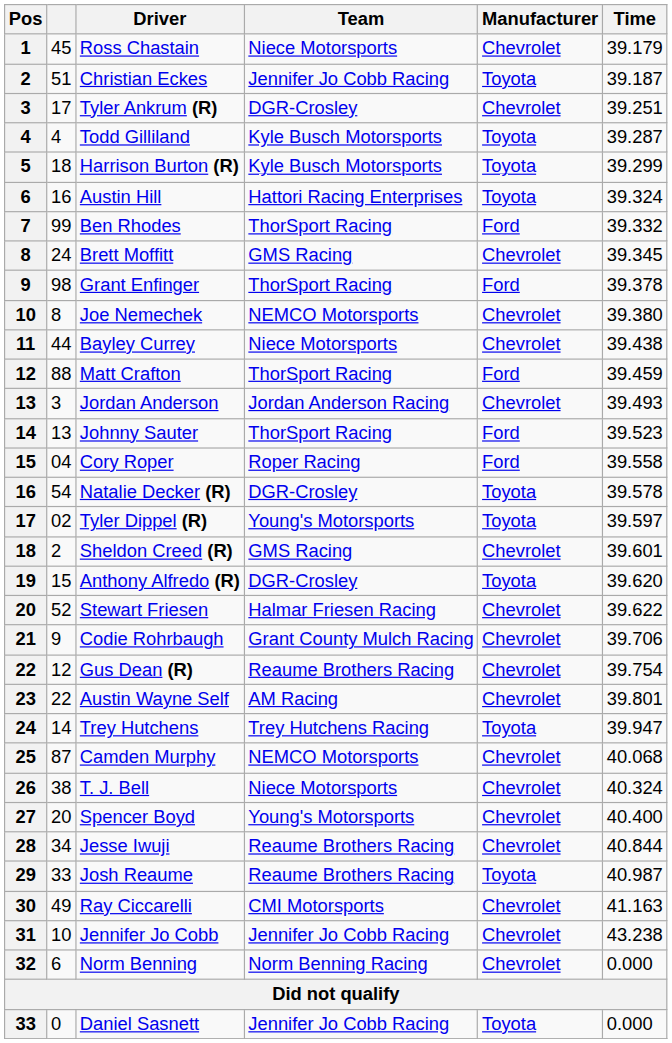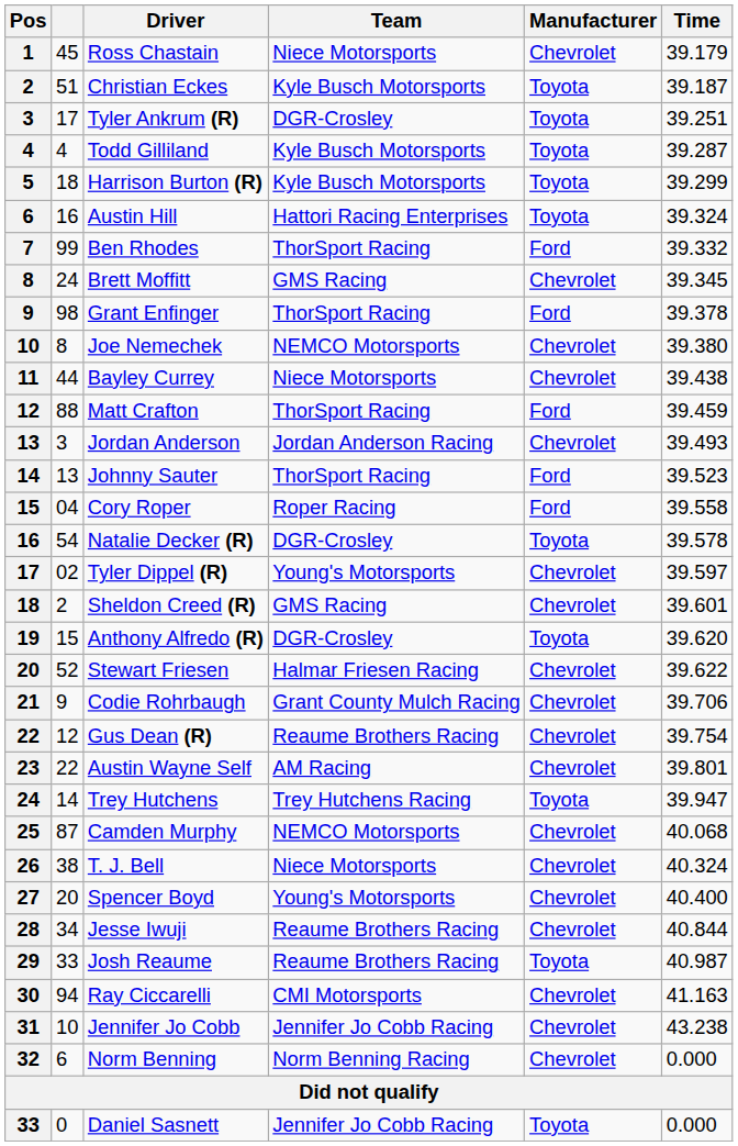 <table class="wikitable" style="font-size:98%">
 <tr>
 <th>Pos</th>
 <th></th>
 <th>Driver</th>
 <th>Team</th>
 <th>Manufacturer</th>
 <th>Time</th>
 </tr>
 <tr>
 <th>1</th>
 <td>45</td>
 <td><a href='#'>Ross Chastain</a></td>
 <td><a href='#'>Niece Motorsports</a></td>
 <td><a href='#'>Chevrolet</a></td>
 <td>39.179</td>
 </tr>
 <tr>
 <th>2</th>
 <td>51</td>
 <td><a href='#'>Christian Eckes</a></td>
-<td><a href='#'>Jennifer Jo Cobb Racing</a></td>
+<td><a href='#'>Kyle Busch Motorsports</a></td>
 <td><a href='#'>Toyota</a></td>
 <td>39.187</td>
 </tr>
 <tr>
 <th>3</th>
 <td>17</td>
 <td><a href='#'>Tyler Ankrum</a> <strong>(R)</strong></td>
 <td><a href='#'>DGR-Crosley</a></td>
-<td><a href='#'>Chevrolet</a></td>
+<td><a href='#'>Toyota</a></td>
 <td>39.251</td>
 </tr>
 <tr>
 <th>4</th>
 <td>4</td>
 <td><a href='#'>Todd Gilliland</a></td>
 <td><a href='#'>Kyle Busch Motorsports</a></td>
 <td><a href='#'>Toyota</a></td>
 <td>39.287</td>
 </tr>
 <tr>
 <th>5</th>
 <td>18</td>
 <td><a href='#'>Harrison Burton</a> <strong>(R)</strong></td>
 <td><a href='#'>Kyle Busch Motorsports</a></td>
 <td><a href='#'>Toyota</a></td>
 <td>39.299</td>
 </tr>
 <tr>
 <th>6</th>
 <td>16</td>
 <td><a href='#'>Austin Hill</a></td>
 <td><a href='#'>Hattori Racing Enterprises</a></td>
 <td><a href='#'>Toyota</a></td>
 <td>39.324</td>
 </tr>
 <tr>
 <th>7</th>
 <td>99</td>
 <td><a href='#'>Ben Rhodes</a></td>
 <td><a href='#'>ThorSport Racing</a></td>
 <td><a href='#'>Ford</a></td>
 <td>39.332</td>
 </tr>
 <tr>
 <th>8</th>
 <td>24</td>
 <td><a href='#'>Brett Moffitt</a></td>
 <td><a href='#'>GMS Racing</a></td>
 <td><a href='#'>Chevrolet</a></td>
 <td>39.345</td>
 </tr>
 <tr>
 <th>9</th>
 <td>98</td>
 <td><a href='#'>Grant Enfinger</a></td>
 <td><a href='#'>ThorSport Racing</a></td>
 <td><a href='#'>Ford</a></td>
 <td>39.378</td>
 </tr>
 <tr>
 <th>10</th>
 <td>8</td>
 <td><a href='#'>Joe Nemechek</a></td>
 <td><a href='#'>NEMCO Motorsports</a></td>
 <td><a href='#'>Chevrolet</a></td>
 <td>39.380</td>
 </tr>
 <tr>
 <th>11</th>
 <td>44</td>
 <td><a href='#'>Bayley Currey</a></td>
 <td><a href='#'>Niece Motorsports</a></td>
 <td><a href='#'>Chevrolet</a></td>
 <td>39.438</td>
 </tr>
 <tr>
 <th>12</th>
 <td>88</td>
 <td><a href='#'>Matt Crafton</a></td>
 <td><a href='#'>ThorSport Racing</a></td>
 <td><a href='#'>Ford</a></td>
 <td>39.459</td>
 </tr>
 <tr>
 <th>13</th>
 <td>3</td>
 <td><a href='#'>Jordan Anderson</a></td>
 <td><a href='#'>Jordan Anderson Racing</a></td>
 <td><a href='#'>Chevrolet</a></td>
 <td>39.493</td>
 </tr>
 <tr>
 <th>14</th>
 <td>13</td>
 <td><a href='#'>Johnny Sauter</a></td>
 <td><a href='#'>ThorSport Racing</a></td>
 <td><a href='#'>Ford</a></td>
 <td>39.523</td>
 </tr>
 <tr>
 <th>15</th>
 <td>04</td>
 <td><a href='#'>Cory Roper</a></td>
 <td><a href='#'>Roper Racing</a></td>
 <td><a href='#'>Ford</a></td>
 <td>39.558</td>
 </tr>
 <tr>
 <th>16</th>
 <td>54</td>
 <td><a href='#'>Natalie Decker</a> <strong>(R)</strong></td>
 <td><a href='#'>DGR-Crosley</a></td>
 <td><a href='#'>Toyota</a></td>
 <td>39.578</td>
 </tr>
 <tr>
 <th>17</th>
 <td>02</td>
 <td><a href='#'>Tyler Dippel</a> <strong>(R)</strong></td>
 <td><a href='#'>Young's Motorsports</a></td>
-<td><a href='#'>Toyota</a></td>
+<td><a href='#'>Chevrolet</a></td>
 <td>39.597</td>
 </tr>
 <tr>
 <th>18</th>
 <td>2</td>
 <td><a href='#'>Sheldon Creed</a> <strong>(R)</strong></td>
 <td><a href='#'>GMS Racing</a></td>
 <td><a href='#'>Chevrolet</a></td>
 <td>39.601</td>
 </tr>
 <tr>
 <th>19</th>
 <td>15</td>
 <td><a href='#'>Anthony Alfredo</a> <strong>(R)</strong></td>
 <td><a href='#'>DGR-Crosley</a></td>
 <td><a href='#'>Toyota</a></td>
 <td>39.620</td>
 </tr>
 <tr>
 <th>20</th>
 <td>52</td>
 <td><a href='#'>Stewart Friesen</a></td>
 <td><a href='#'>Halmar Friesen Racing</a></td>
 <td><a href='#'>Chevrolet</a></td>
 <td>39.622</td>
 </tr>
 <tr>
 <th>21</th>
 <td>9</td>
 <td><a href='#'>Codie Rohrbaugh</a></td>
 <td><a href='#'>Grant County Mulch Racing</a></td>
 <td><a href='#'>Chevrolet</a></td>
 <td>39.706</td>
 </tr>
 <tr>
 <th>22</th>
 <td>12</td>
 <td><a href='#'>Gus Dean</a> <strong>(R)</strong></td>
 <td><a href='#'>Reaume Brothers Racing</a></td>
 <td><a href='#'>Chevrolet</a></td>
 <td>39.754</td>
 </tr>
 <tr>
 <th>23</th>
 <td>22</td>
 <td><a href='#'>Austin Wayne Self</a></td>
 <td><a href='#'>AM Racing</a></td>
 <td><a href='#'>Chevrolet</a></td>
 <td>39.801</td>
 </tr>
 <tr>
 <th>24</th>
 <td>14</td>
 <td><a href='#'>Trey Hutchens</a></td>
 <td><a href='#'>Trey Hutchens Racing</a></td>
 <td><a href='#'>Toyota</a></td>
 <td>39.947</td>
 </tr>
 <tr>
 <th>25</th>
 <td>87</td>
 <td><a href='#'>Camden Murphy</a></td>
 <td><a href='#'>NEMCO Motorsports</a></td>
 <td><a href='#'>Chevrolet</a></td>
 <td>40.068</td>
 </tr>
 <tr>
 <th>26</th>
 <td>38</td>
 <td><a href='#'>T. J. Bell</a></td>
 <td><a href='#'>Niece Motorsports</a></td>
 <td><a href='#'>Chevrolet</a></td>
 <td>40.324</td>
 </tr>
 <tr>
 <th>27</th>
 <td>20</td>
 <td><a href='#'>Spencer Boyd</a></td>
 <td><a href='#'>Young's Motorsports</a></td>
 <td><a href='#'>Chevrolet</a></td>
 <td>40.400</td>
 </tr>
 <tr>
 <th>28</th>
 <td>34</td>
 <td><a href='#'>Jesse Iwuji</a></td>
 <td><a href='#'>Reaume Brothers Racing</a></td>
 <td><a href='#'>Chevrolet</a></td>
 <td>40.844</td>
 </tr>
 <tr>
 <th>29</th>
 <td>33</td>
 <td><a href='#'>Josh Reaume</a></td>
 <td><a href='#'>Reaume Brothers Racing</a></td>
 <td><a href='#'>Toyota</a></td>
 <td>40.987</td>
 </tr>
 <tr>
 <th>30</th>
-<td>49</td>
+<td>94</td>
 <td><a href='#'>Ray Ciccarelli</a></td>
 <td><a href='#'>CMI Motorsports</a></td>
 <td><a href='#'>Chevrolet</a></td>
 <td>41.163</td>
 </tr>
 <tr>
 <th>31</th>
 <td>10</td>
 <td><a href='#'>Jennifer Jo Cobb</a></td>
 <td><a href='#'>Jennifer Jo Cobb Racing</a></td>
 <td><a href='#'>Chevrolet</a></td>
 <td>43.238</td>
 </tr>
 <tr>
 <th>32</th>
 <td>6</td>
 <td><a href='#'>Norm Benning</a></td>
 <td><a href='#'>Norm Benning Racing</a></td>
 <td><a href='#'>Chevrolet</a></td>
 <td>0.000</td>
 </tr>
 <tr>
 <th colspan="6">Did not qualify</th>
 </tr>
 <tr>
 <th>33</th>
 <td>0</td>
 <td><a href='#'>Daniel Sasnett</a></td>
 <td><a href='#'>Jennifer Jo Cobb Racing</a></td>
 <td><a href='#'>Toyota</a></td>
 <td>0.000</td>
 </tr>
 <tr>
 </tr>
 </table>
